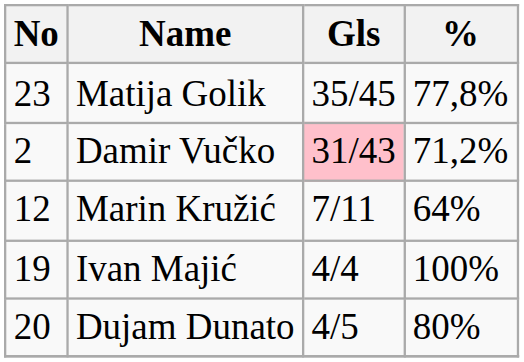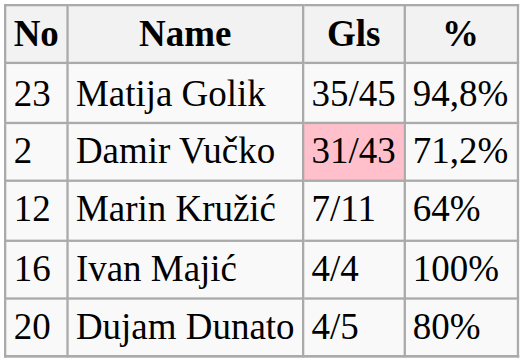 <table class="wikitable">
 <tr>
 <th>No</th>
 <th>Name</th>
 <th>Gls</th>
 <th>%</th>
 </tr>
 <tr>
 <td>23</td>
 <td>Matija Golik</td>
 <td>35/45</td>
-<td>77,8%</td>
+<td>94,8%</td>
 </tr>
 <tr>
 <td>2</td>
 <td>Damir Vučko</td>
 <td style="background: pink;">31/43</td>
 <td>71,2%</td>
 </tr>
 <tr>
 <td>12</td>
 <td>Marin Kružić</td>
 <td>7/11</td>
 <td>64%</td>
 </tr>
 <tr>
-<td>19</td>
+<td>16</td>
 <td>Ivan Majić</td>
 <td>4/4</td>
 <td>100%</td>
 </tr>
 <tr>
 <td>20</td>
 <td>Dujam Dunato</td>
 <td>4/5</td>
 <td>80%</td>
 </tr>
 <tr>
 </tr>
 </table>
